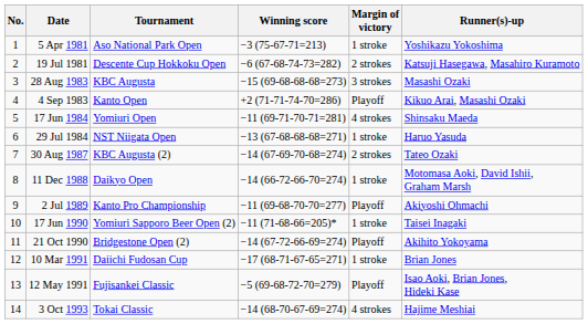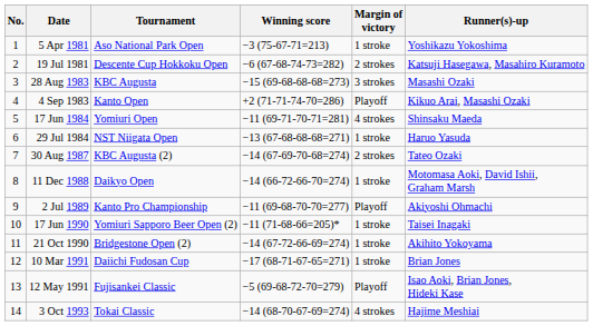 <table class="wikitable" style="font-size:95%;">
 <tr>
 <th>No.</th>
 <th>Date</th>
 <th>Tournament</th>
 <th>Winning score</th>
 <th>Margin of<br>victory</th>
 <th>Runner(s)-up</th>
 </tr>
 <tr>
 <td align=center>1</td>
 <td align=right>5 Apr <a href='#'>1981</a></td>
 <td><a href='#'>Aso National Park Open</a></td>
 <td>−3 (75-67-71=213)</td>
 <td>1 stroke</td>
 <td> <a href='#'>Yoshikazu Yokoshima</a></td>
 </tr>
 <tr>
 <td align=center>2</td>
 <td align=right>19 Jul 1981</td>
 <td><a href='#'>Descente Cup Hokkoku Open</a></td>
 <td>−6 (67-68-74-73=282)</td>
 <td>2 strokes</td>
 <td> <a href='#'>Katsuji Hasegawa</a>,  <a href='#'>Masahiro Kuramoto</a></td>
 </tr>
 <tr>
 <td align=center>3</td>
 <td align=right>28 Aug <a href='#'>1983</a></td>
 <td><a href='#'>KBC Augusta</a></td>
 <td>−15 (69-68-68-68=273)</td>
 <td>3 strokes</td>
 <td> <a href='#'>Masashi Ozaki</a></td>
 </tr>
 <tr>
 <td align=center>4</td>
 <td align=right>4 Sep 1983</td>
 <td><a href='#'>Kanto Open</a></td>
 <td>+2 (71-71-74-70=286)</td>
 <td>Playoff</td>
 <td> <a href='#'>Kikuo Arai</a>,  <a href='#'>Masashi Ozaki</a></td>
 </tr>
 <tr>
 <td align=center>5</td>
 <td align=right>17 Jun <a href='#'>1984</a></td>
 <td><a href='#'>Yomiuri Open</a></td>
 <td>−11 (69-71-70-71=281)</td>
 <td>4 strokes</td>
 <td> <a href='#'>Shinsaku Maeda</a></td>
 </tr>
 <tr>
 <td align=center>6</td>
 <td align=right>29 Jul 1984</td>
 <td><a href='#'>NST Niigata Open</a></td>
 <td>−13 (67-68-68-68=271)</td>
 <td>1 stroke</td>
 <td> <a href='#'>Haruo Yasuda</a></td>
 </tr>
 <tr>
 <td align=center>7</td>
 <td align=right>30 Aug <a href='#'>1987</a></td>
 <td><a href='#'>KBC Augusta</a> (2)</td>
 <td>−14 (67-69-70-68=274)</td>
 <td>2 strokes</td>
 <td> <a href='#'>Tateo Ozaki</a></td>
 </tr>
 <tr>
 <td align=center>8</td>
 <td align=right>11 Dec <a href='#'>1988</a></td>
 <td><a href='#'>Daikyo Open</a></td>
 <td>−14 (66-72-66-70=274)</td>
 <td>1 stroke</td>
 <td> <a href='#'>Motomasa Aoki</a>,  <a href='#'>David Ishii</a>,<br> <a href='#'>Graham Marsh</a></td>
 </tr>
 <tr>
 <td align=center>9</td>
 <td align=right>2 Jul <a href='#'>1989</a></td>
 <td><a href='#'>Kanto Pro Championship</a></td>
 <td>−11 (69-68-70-70=277)</td>
 <td>Playoff</td>
 <td> <a href='#'>Akiyoshi Ohmachi</a></td>
 </tr>
 <tr>
 <td align=center>10</td>
 <td align=right>17 Jun <a href='#'>1990</a></td>
 <td><a href='#'>Yomiuri Sapporo Beer Open</a> (2)</td>
 <td>−11 (71-68-66=205)*</td>
 <td>1 stroke</td>
 <td> <a href='#'>Taisei Inagaki</a></td>
 </tr>
 <tr>
 <td align=center>11</td>
 <td align=right>21 Oct 1990</td>
 <td><a href='#'>Bridgestone Open</a> (2)</td>
 <td>−14 (67-72-66-69=274)</td>
-<td>Playoff</td>
+<td>1 stroke</td>
 <td> <a href='#'>Akihito Yokoyama</a></td>
 </tr>
 <tr>
 <td align=center>12</td>
 <td align=right>10 Mar <a href='#'>1991</a></td>
 <td><a href='#'>Daiichi Fudosan Cup</a></td>
 <td>−17 (68-71-67-65=271)</td>
 <td>1 stroke</td>
 <td> <a href='#'>Brian Jones</a></td>
 </tr>
 <tr>
 <td align=center>13</td>
 <td align=right>12 May 1991</td>
 <td><a href='#'>Fujisankei Classic</a></td>
 <td>−5 (69-68-72-70=279)</td>
 <td>Playoff</td>
 <td> <a href='#'>Isao Aoki</a>,  <a href='#'>Brian Jones</a>,<br> <a href='#'>Hideki Kase</a></td>
 </tr>
 <tr>
 <td align=center>14</td>
 <td align=right>3 Oct <a href='#'>1993</a></td>
 <td><a href='#'>Tokai Classic</a></td>
 <td>−14 (68-70-67-69=274)</td>
 <td>4 strokes</td>
 <td> <a href='#'>Hajime Meshiai</a></td>
 </tr>
 </table>
